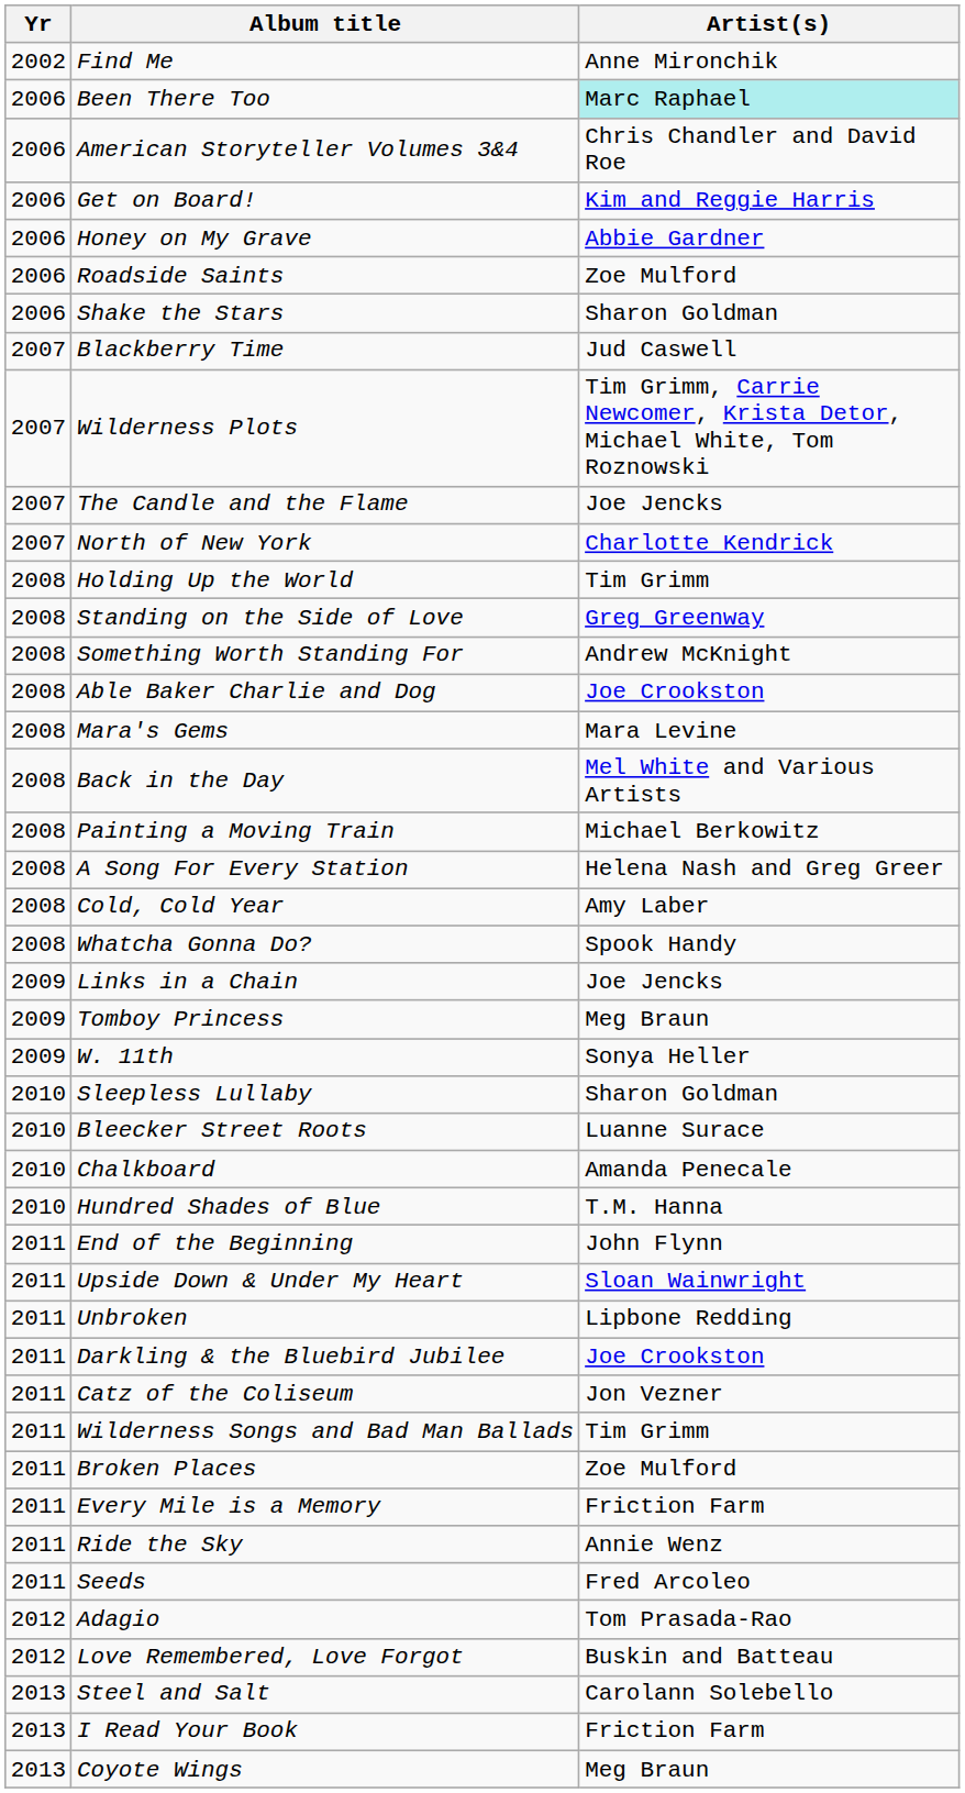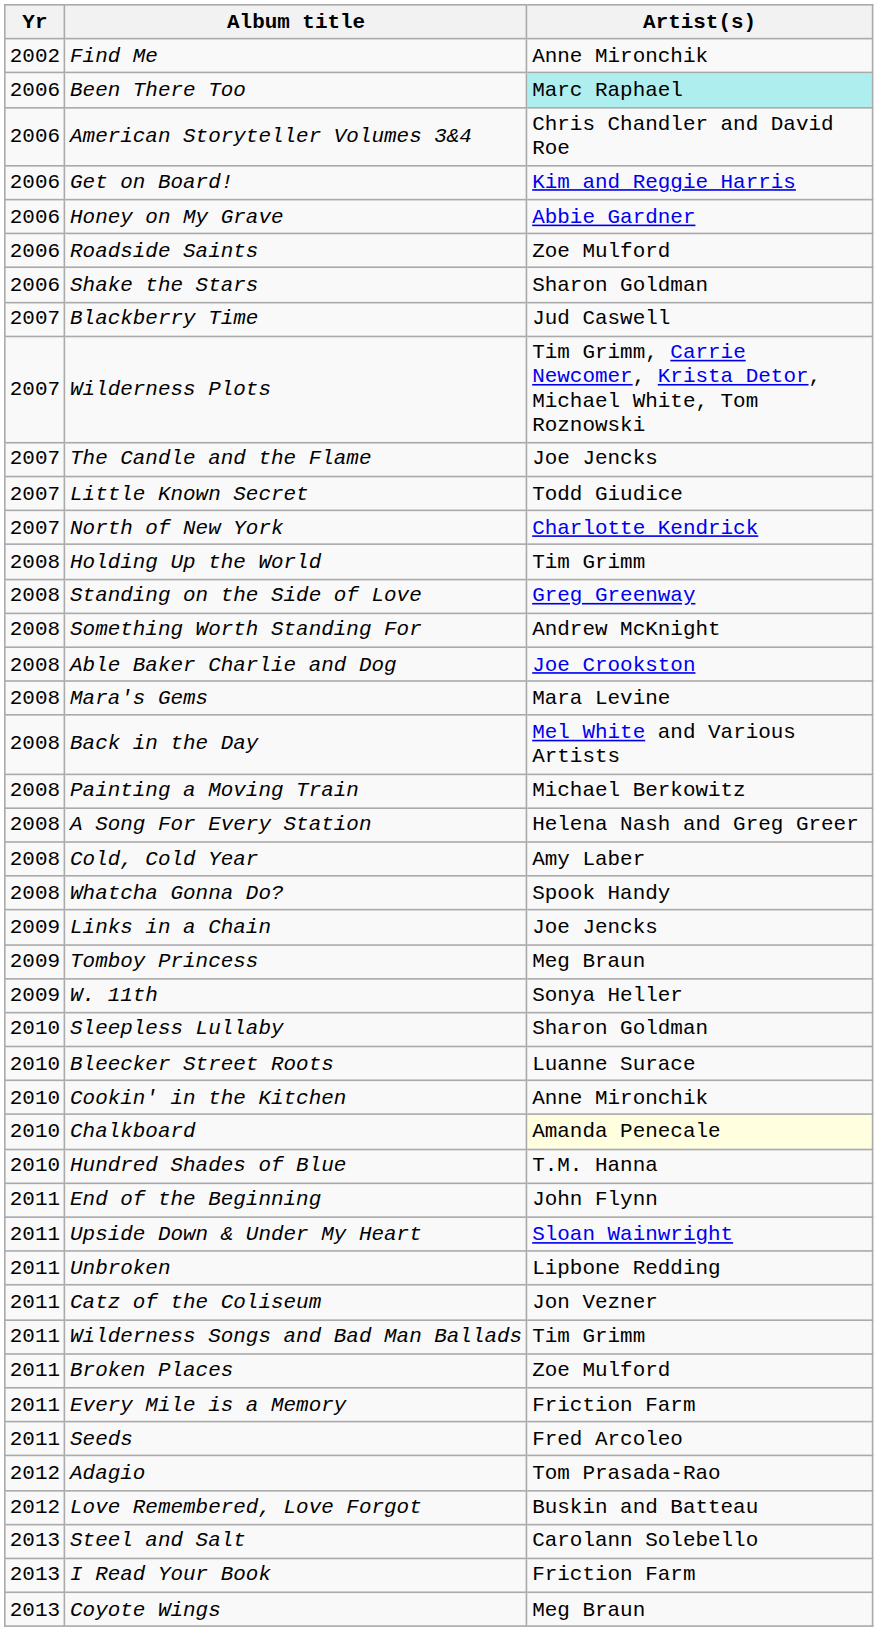 <table class="wikitable sortable" style="text-align:left;">
 <tr>
 <th>Yr</th>
 <th>Album title</th>
 <th style="width:16em;">Artist(s)</th>
 </tr>
 <tr>
 <td>2002</td>
 <td><em>Find Me</em></td>
 <td>Anne Mironchik</td>
 </tr>
 <tr>
 <td>2006</td>
 <td><em>Been There Too</em></td>
 <td style="background: paleturquoise;">Marc Raphael</td>
 </tr>
 <tr>
 <td>2006</td>
 <td><em>American Storyteller Volumes 3&4</em></td>
 <td>Chris Chandler and David Roe</td>
 </tr>
 <tr>
 <td>2006</td>
 <td><em>Get on Board!</em></td>
 <td><a href='#'>Kim and Reggie Harris</a></td>
 </tr>
 <tr>
 <td>2006</td>
 <td><em>Honey on My Grave</em></td>
 <td><a href='#'>Abbie Gardner</a></td>
 </tr>
 <tr>
 <td>2006</td>
 <td><em>Roadside Saints</em></td>
 <td>Zoe Mulford</td>
 </tr>
 <tr>
 <td>2006</td>
 <td><em>Shake the Stars</em></td>
 <td>Sharon Goldman</td>
 </tr>
 <tr>
 <td>2007</td>
 <td><em>Blackberry Time</em></td>
 <td>Jud Caswell</td>
 </tr>
 <tr>
 <td>2007</td>
 <td><em>Wilderness Plots</em></td>
 <td>Tim Grimm, <a href='#'>Carrie Newcomer</a>, <a href='#'>Krista Detor</a>, Michael White, Tom Roznowski</td>
 </tr>
 <tr>
 <td>2007</td>
 <td><em>The Candle and the Flame</em></td>
 <td>Joe Jencks</td>
+</tr>
+<tr>
+<td>2007</td>
+<td><em>Little Known Secret</em></td>
+<td>Todd Giudice</td>
 </tr>
 <tr>
 <td>2007</td>
 <td><em>North of New York</em></td>
 <td><a href='#'>Charlotte Kendrick</a></td>
 </tr>
 <tr>
 <td>2008</td>
 <td><em>Holding Up the World</em></td>
 <td>Tim Grimm</td>
 </tr>
 <tr>
 <td>2008</td>
 <td><em>Standing on the Side of Love</em></td>
 <td><a href='#'>Greg Greenway</a></td>
 </tr>
 <tr>
 <td>2008</td>
 <td><em>Something Worth Standing For</em></td>
 <td>Andrew McKnight</td>
 </tr>
 <tr>
 <td>2008</td>
 <td><em>Able Baker Charlie and Dog</em></td>
 <td><a href='#'>Joe Crookston</a></td>
 </tr>
 <tr>
 <td>2008</td>
 <td><em>Mara's Gems</em></td>
 <td>Mara Levine</td>
 </tr>
 <tr>
 <td>2008</td>
 <td><em>Back in the Day</em></td>
 <td><a href='#'>Mel White</a> and Various Artists</td>
 </tr>
 <tr>
 <td>2008</td>
 <td><em>Painting a Moving Train</em></td>
 <td>Michael Berkowitz</td>
 </tr>
 <tr>
 <td>2008</td>
 <td><em>A Song For Every Station</em></td>
 <td>Helena Nash and Greg Greer</td>
 </tr>
 <tr>
 <td>2008</td>
 <td><em>Cold, Cold Year</em></td>
 <td>Amy Laber</td>
 </tr>
 <tr>
 <td>2008</td>
 <td><em>Whatcha Gonna Do?</em></td>
 <td>Spook Handy</td>
 </tr>
 <tr>
 <td>2009</td>
 <td><em>Links in a Chain</em></td>
 <td>Joe Jencks</td>
 </tr>
 <tr>
 <td>2009</td>
 <td><em>Tomboy Princess</em></td>
 <td>Meg Braun</td>
 </tr>
 <tr>
 <td>2009</td>
 <td><em>W. 11th</em></td>
 <td>Sonya Heller</td>
 </tr>
 <tr>
 <td>2010</td>
 <td><em>Sleepless Lullaby</em></td>
 <td>Sharon Goldman</td>
 </tr>
 <tr>
 <td>2010</td>
 <td><em>Bleecker Street Roots</em></td>
 <td>Luanne Surace</td>
 </tr>
 <tr>
 <td>2010</td>
+<td><em>Cookin' in the Kitchen</em></td>
+<td>Anne Mironchik</td>
+</tr>
+<tr>
+<td>2010</td>
 <td><em>Chalkboard</em></td>
-<td>Amanda Penecale</td>
+<td style="background: lightyellow;">Amanda Penecale</td>
 </tr>
 <tr>
 <td>2010</td>
 <td><em>Hundred Shades of Blue</em></td>
 <td>T.M. Hanna</td>
 </tr>
 <tr>
 <td>2011</td>
 <td><em>End of the Beginning</em></td>
 <td>John Flynn</td>
 </tr>
 <tr>
 <td>2011</td>
 <td><em>Upside Down & Under My Heart</em></td>
 <td><a href='#'>Sloan Wainwright</a></td>
 </tr>
 <tr>
 <td>2011</td>
 <td><em>Unbroken</em></td>
 <td>Lipbone Redding</td>
 </tr>
 <tr>
 <td>2011</td>
-<td><em>Darkling & the Bluebird Jubilee</em></td>
-<td><a href='#'>Joe Crookston</a></td>
-</tr>
-<tr>
-<td>2011</td>
 <td><em>Catz of the Coliseum</em></td>
 <td>Jon Vezner</td>
 </tr>
 <tr>
 <td>2011</td>
 <td><em>Wilderness Songs and Bad Man Ballads</em></td>
 <td>Tim Grimm</td>
 </tr>
 <tr>
 <td>2011</td>
 <td><em>Broken Places</em></td>
 <td>Zoe Mulford</td>
 </tr>
 <tr>
 <td>2011</td>
 <td><em>Every Mile is a Memory</em></td>
 <td>Friction Farm</td>
-</tr>
-<tr>
-<td>2011</td>
-<td><em>Ride the Sky </em></td>
-<td>Annie Wenz</td>
 </tr>
 <tr>
 <td>2011</td>
 <td><em>Seeds</em></td>
 <td>Fred Arcoleo</td>
 </tr>
 <tr>
 <td>2012</td>
 <td><em>Adagio</em></td>
 <td>Tom Prasada-Rao</td>
 </tr>
 <tr>
 <td>2012</td>
 <td><em>Love Remembered, Love Forgot</em></td>
 <td>Buskin and Batteau</td>
 </tr>
 <tr>
 <td>2013</td>
 <td><em>Steel and Salt</em></td>
 <td>Carolann Solebello</td>
 </tr>
 <tr>
 <td>2013</td>
 <td><em>I Read Your Book</em></td>
 <td>Friction Farm</td>
 </tr>
 <tr>
 <td>2013</td>
 <td><em>Coyote Wings</em></td>
 <td>Meg Braun</td>
 </tr>
 </table>
